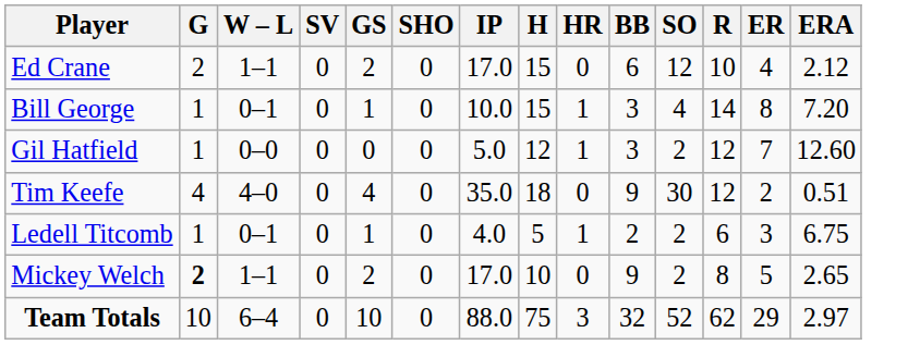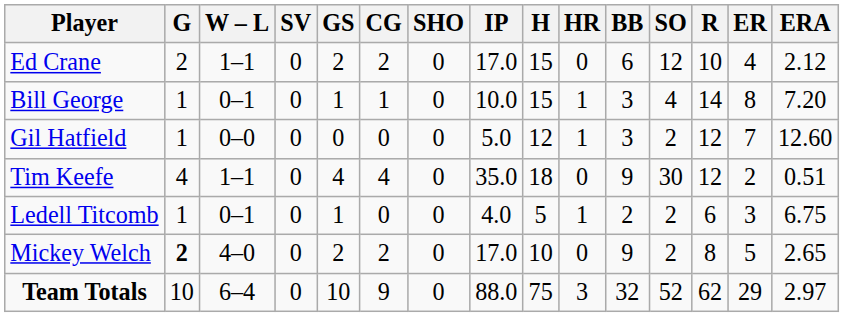 <table class="wikitable">
 <tr style="background: #F2F2F2;">
 <th align=left>Player</th>
 <th>G</th>
 <th>W – L</th>
 <th>SV</th>
 <th>GS</th>
+<th>CG</th>
 <th>SHO</th>
 <th>IP</th>
 <th>H</th>
 <th>HR</th>
 <th>BB</th>
 <th>SO</th>
 <th>R</th>
 <th>ER</th>
 <th>ERA</th>
 </tr>
 <tr align=center>
 <td align=left><a href='#'>Ed Crane</a></td>
 <td>2</td>
 <td>1–1</td>
 <td>0</td>
 <td>2</td>
+<td>2</td>
 <td>0</td>
 <td>17.0</td>
 <td>15</td>
 <td>0</td>
 <td>6</td>
 <td>12</td>
 <td>10</td>
 <td>4</td>
 <td>2.12</td>
 </tr>
 <tr align=center>
 <td align=left><a href='#'>Bill George</a></td>
 <td>1</td>
 <td>0–1</td>
 <td>0</td>
+<td>1</td>
 <td>1</td>
 <td>0</td>
 <td>10.0</td>
 <td>15</td>
 <td>1</td>
 <td>3</td>
 <td>4</td>
 <td>14</td>
 <td>8</td>
 <td>7.20</td>
 </tr>
 <tr align=center>
 <td align=left><a href='#'>Gil Hatfield</a></td>
 <td>1</td>
 <td>0–0</td>
 <td>0</td>
 <td>0</td>
 <td>0</td>
+<td>0</td>
 <td>5.0</td>
 <td>12</td>
 <td>1</td>
 <td>3</td>
 <td>2</td>
 <td>12</td>
 <td>7</td>
 <td>12.60</td>
 </tr>
 <tr align=center>
 <td align=left><a href='#'>Tim Keefe</a></td>
 <td>4</td>
-<td>4–0</td>
+<td>1–1</td>
 <td>0</td>
+<td>4</td>
 <td>4</td>
 <td>0</td>
 <td>35.0</td>
 <td>18</td>
 <td>0</td>
 <td>9</td>
 <td>30</td>
 <td>12</td>
 <td>2</td>
 <td>0.51</td>
 </tr>
 <tr align=center>
 <td align=left><a href='#'>Ledell Titcomb</a></td>
 <td>1</td>
 <td>0–1</td>
 <td>0</td>
 <td>1</td>
 <td>0</td>
+<td>0</td>
 <td>4.0</td>
 <td>5</td>
 <td>1</td>
 <td>2</td>
 <td>2</td>
 <td>6</td>
 <td>3</td>
 <td>6.75</td>
 </tr>
 <tr align=center>
 <td align=left><a href='#'>Mickey Welch</a></td>
 <td><strong>2</strong></td>
-<td>1–1</td>
+<td>4–0</td>
 <td>0</td>
+<td>2</td>
 <td>2</td>
 <td>0</td>
 <td>17.0</td>
 <td>10</td>
 <td>0</td>
 <td>9</td>
 <td>2</td>
 <td>8</td>
 <td>5</td>
 <td>2.65</td>
 </tr>
 <tr align=center>
 <td><strong>Team Totals</strong></td>
 <td>10</td>
 <td>6–4</td>
 <td>0</td>
 <td>10</td>
+<td>9</td>
 <td>0</td>
 <td>88.0</td>
 <td>75</td>
 <td>3</td>
 <td>32</td>
 <td>52</td>
 <td>62</td>
 <td>29</td>
 <td>2.97</td>
 </tr>
 </table>
